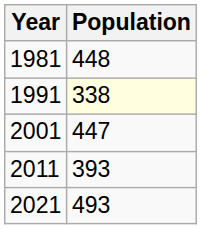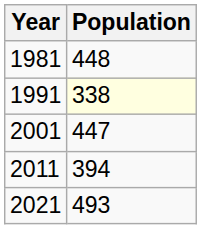 <table class="wikitable">
 <tr>
 <th>Year</th>
 <th>Population</th>
 </tr>
 <tr>
 <td>1981</td>
 <td>448</td>
 </tr>
 <tr>
 <td>1991</td>
 <td style="background: lightyellow;">338</td>
 </tr>
 <tr>
 <td>2001</td>
 <td>447</td>
 </tr>
 <tr>
 <td>2011</td>
-<td>393</td>
+<td>394</td>
 </tr>
 <tr>
 <td>2021</td>
 <td>493</td>
 </tr>
 </table>
